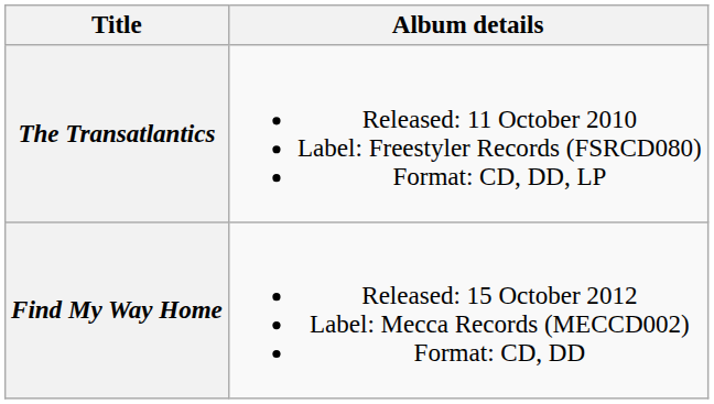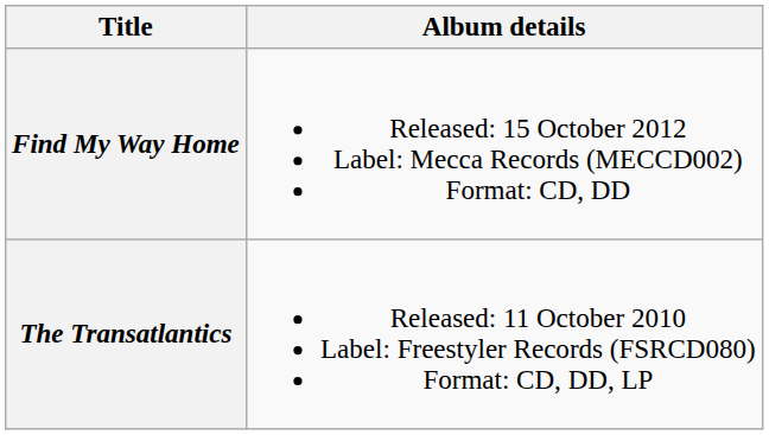 <table class="wikitable plainrowheaders" style="text-align:center;">
 <tr>
 <th>Title</th>
 <th>Album details</th>
 </tr>
 <tr>
+<th scope="row"><em>Find My Way Home</em></th>
+<td><br><ul><li>Released: 15 October 2012</li><li>Label: Mecca Records (MECCD002)</li><li>Format: CD, DD</li></ul></td>
+</tr>
+<tr>
 <th scope="row"><em>The Transatlantics</em></th>
 <td><br><ul><li>Released: 11 October 2010</li><li>Label: Freestyler Records (FSRCD080)</li><li>Format: CD, DD, LP</li></ul></td>
 </tr>
-<tr>
-<th scope="row"><em>Find My Way Home</em></th>
-<td><br><ul><li>Released: 15 October 2012</li><li>Label: Mecca Records (MECCD002)</li><li>Format: CD, DD</li></ul></td>
-</tr>
 </table>
